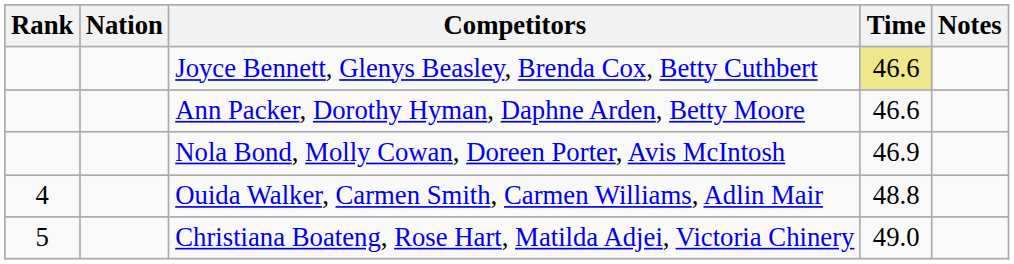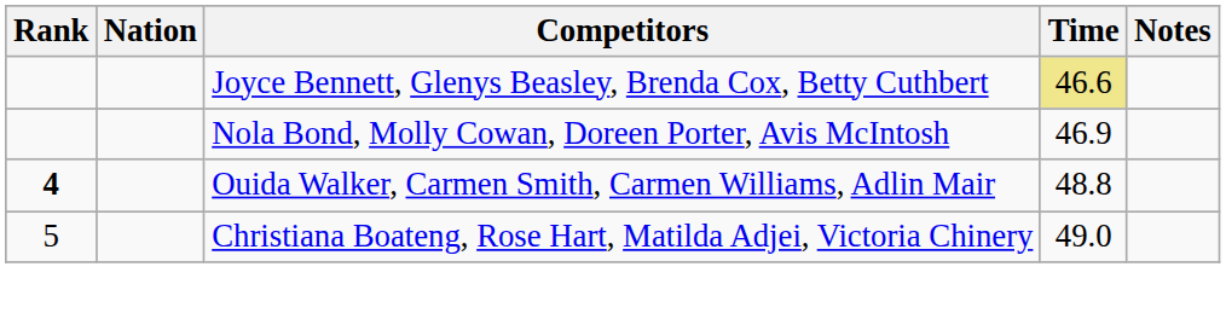 <table class="wikitable sortable" style="text-align:center">
 <tr>
 <th>Rank</th>
 <th>Nation</th>
 <th>Competitors</th>
 <th>Time</th>
 <th>Notes</th>
 </tr>
 <tr>
 <td></td>
 <td align=left></td>
 <td align=left><a href='#'>Joyce Bennett</a>, <a href='#'>Glenys Beasley</a>, <a href='#'>Brenda Cox</a>, <a href='#'>Betty Cuthbert</a></td>
 <td style="background: khaki;">46.6</td>
 <td></td>
 </tr>
 <tr>
 <td></td>
 <td align=left></td>
-<td align=left><a href='#'>Ann Packer</a>, <a href='#'>Dorothy Hyman</a>, <a href='#'>Daphne Arden</a>, <a href='#'>Betty Moore</a></td>
-<td>46.6</td>
-<td></td>
-</tr>
-<tr>
-<td></td>
-<td align=left></td>
 <td align=left><a href='#'>Nola Bond</a>, <a href='#'>Molly Cowan</a>, <a href='#'>Doreen Porter</a>, <a href='#'>Avis McIntosh</a></td>
 <td>46.9</td>
 <td></td>
 </tr>
 <tr>
-<td>4</td>
+<td><strong>4</strong></td>
 <td align=left></td>
 <td align=left><a href='#'>Ouida Walker</a>, <a href='#'>Carmen Smith</a>, <a href='#'>Carmen Williams</a>, <a href='#'>Adlin Mair</a></td>
 <td>48.8</td>
 <td></td>
 </tr>
 <tr>
 <td>5</td>
 <td align=left></td>
 <td align=left><a href='#'>Christiana Boateng</a>, <a href='#'>Rose Hart</a>, <a href='#'>Matilda Adjei</a>, <a href='#'>Victoria Chinery</a></td>
 <td>49.0</td>
 <td></td>
 </tr>
 </table>
